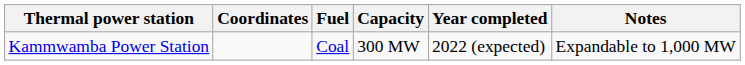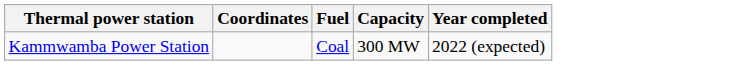 <table class="wikitable">
 <tr>
 <th>Thermal power station</th>
 <th>Coordinates</th>
 <th>Fuel</th>
 <th>Capacity</th>
 <th>Year completed</th>
-<th>Notes</th>
 </tr>
 <tr>
 <td><a href='#'>Kammwamba Power Station</a></td>
 <td></td>
 <td><a href='#'>Coal</a></td>
 <td>300 MW</td>
 <td>2022 (expected)</td>
-<td>Expandable to 1,000 MW</td>
 </tr>
 </table>
